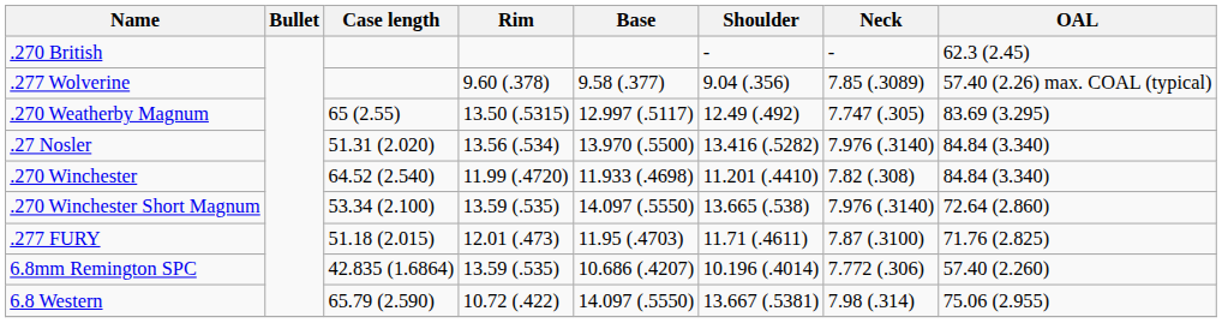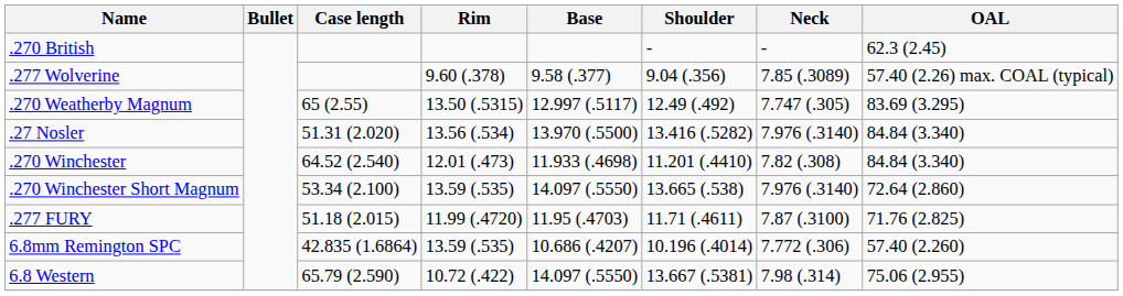 <table class="wikitable sortable" style="text-align:left">
 <tr>
 <th>Name</th>
 <th data-sort-type="number">Bullet</th>
 <th>Case length</th>
 <th>Rim</th>
 <th>Base</th>
 <th>Shoulder</th>
 <th data-sort-type="number">Neck</th>
 <th>OAL</th>
 </tr>
 <tr>
 <td><a href='#'>.270 British</a></td>
 <td rowspan="9"></td>
 <td></td>
 <td></td>
 <td></td>
 <td>-</td>
 <td>-</td>
 <td>62.3 (2.45)</td>
 </tr>
 <tr>
 <td><a href='#'>.277 Wolverine</a></td>
 <td></td>
 <td>9.60  (.378)</td>
 <td>9.58  (.377)</td>
 <td>9.04  (.356)</td>
 <td>7.85  (.3089)</td>
 <td>57.40  (2.26) max. COAL (typical)</td>
 </tr>
 <tr>
 <td><a href='#'>.270 Weatherby Magnum</a></td>
 <td>65 (2.55)</td>
 <td>13.50 (.5315)</td>
 <td>12.997 (.5117)</td>
 <td>12.49 (.492)</td>
 <td>7.747 (.305)</td>
 <td>83.69 (3.295)</td>
 </tr>
 <tr>
 <td><a href='#'>.27 Nosler</a></td>
 <td>51.31 (2.020)</td>
 <td>13.56 (.534)</td>
 <td>13.970 (.5500)</td>
 <td>13.416 (.5282)</td>
 <td>7.976 (.3140)</td>
 <td>84.84 (3.340)</td>
 </tr>
 <tr>
 <td><a href='#'>.270 Winchester</a></td>
 <td>64.52 (2.540)</td>
-<td>11.99 (.4720)</td>
+<td>12.01 (.473)</td>
 <td>11.933 (.4698)</td>
 <td>11.201 (.4410)</td>
 <td>7.82 (.308)</td>
 <td>84.84 (3.340)</td>
 </tr>
 <tr>
 <td><a href='#'>.270 Winchester Short Magnum</a></td>
 <td>53.34 (2.100)</td>
 <td>13.59 (.535)</td>
 <td>14.097 (.5550)</td>
 <td>13.665 (.538)</td>
 <td>7.976 (.3140)</td>
 <td>72.64 (2.860)</td>
 </tr>
 <tr>
 <td><a href='#'>.277 FURY</a></td>
 <td>51.18 (2.015)</td>
-<td>12.01 (.473)</td>
+<td>11.99 (.4720)</td>
 <td>11.95 (.4703)</td>
 <td>11.71 (.4611)</td>
 <td>7.87 (.3100)</td>
 <td>71.76 (2.825)</td>
 </tr>
 <tr>
 <td><a href='#'>6.8mm Remington SPC</a></td>
 <td>42.835 (1.6864)</td>
 <td>13.59 (.535)</td>
 <td>10.686 (.4207)</td>
 <td>10.196 (.4014)</td>
 <td>7.772 (.306)</td>
 <td>57.40 (2.260)</td>
 </tr>
 <tr>
 <td><a href='#'>6.8 Western</a></td>
 <td>65.79 (2.590)</td>
 <td>10.72 (.422)</td>
 <td>14.097 (.5550)</td>
 <td>13.667 (.5381)</td>
 <td>7.98 (.314)</td>
 <td>75.06 (2.955)</td>
 </tr>
 <tr>
 </tr>
 </table>
